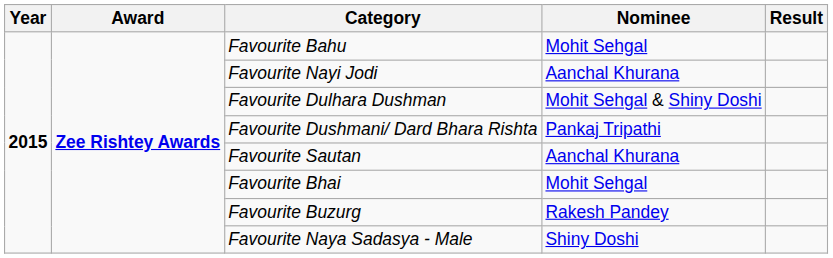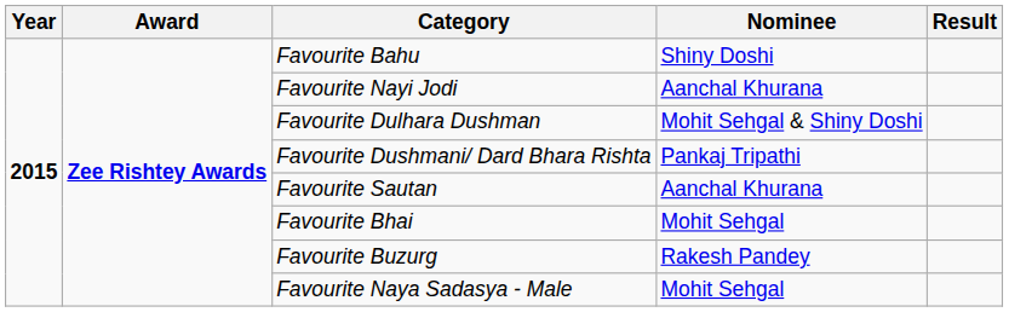 <table class="wikitable">
 <tr>
 <th>Year</th>
 <th>Award</th>
 <th>Category</th>
 <th>Nominee</th>
 <th>Result</th>
 </tr>
 <tr>
 <td rowspan="11"><strong>2015</strong></td>
 <td rowspan="11"><strong><a href='#'>Zee Rishtey Awards</a></strong></td>
 <td><em>Favourite Bahu </em></td>
-<td><a href='#'>Mohit Sehgal</a></td>
+<td><a href='#'>Shiny Doshi</a></td>
 <td></td>
 </tr>
 <tr>
 <td><em>Favourite Nayi Jodi</em></td>
 <td><a href='#'>Aanchal Khurana</a></td>
 <td></td>
 </tr>
 <tr>
 <td><em>Favourite Dulhara Dushman</em></td>
 <td><a href='#'>Mohit Sehgal</a> & <a href='#'>Shiny Doshi</a></td>
 <td></td>
 </tr>
 <tr>
 <td><em>Favourite Dushmani/ Dard Bhara Rishta</em></td>
 <td><a href='#'>Pankaj Tripathi</a></td>
 <td></td>
 </tr>
 <tr>
 <td><em>Favourite Sautan</em></td>
 <td><a href='#'>Aanchal Khurana</a></td>
 <td></td>
 </tr>
 <tr>
 <td><em>Favourite Bhai</em></td>
 <td><a href='#'>Mohit Sehgal</a></td>
 <td></td>
 </tr>
 <tr>
 <td><em>Favourite Buzurg</em></td>
 <td><a href='#'>Rakesh Pandey</a></td>
 <td></td>
 </tr>
 <tr>
 <td><em>Favourite Naya Sadasya - Male</em></td>
-<td><a href='#'>Shiny Doshi</a></td>
+<td><a href='#'>Mohit Sehgal</a></td>
 <td></td>
 </tr>
 </table>
